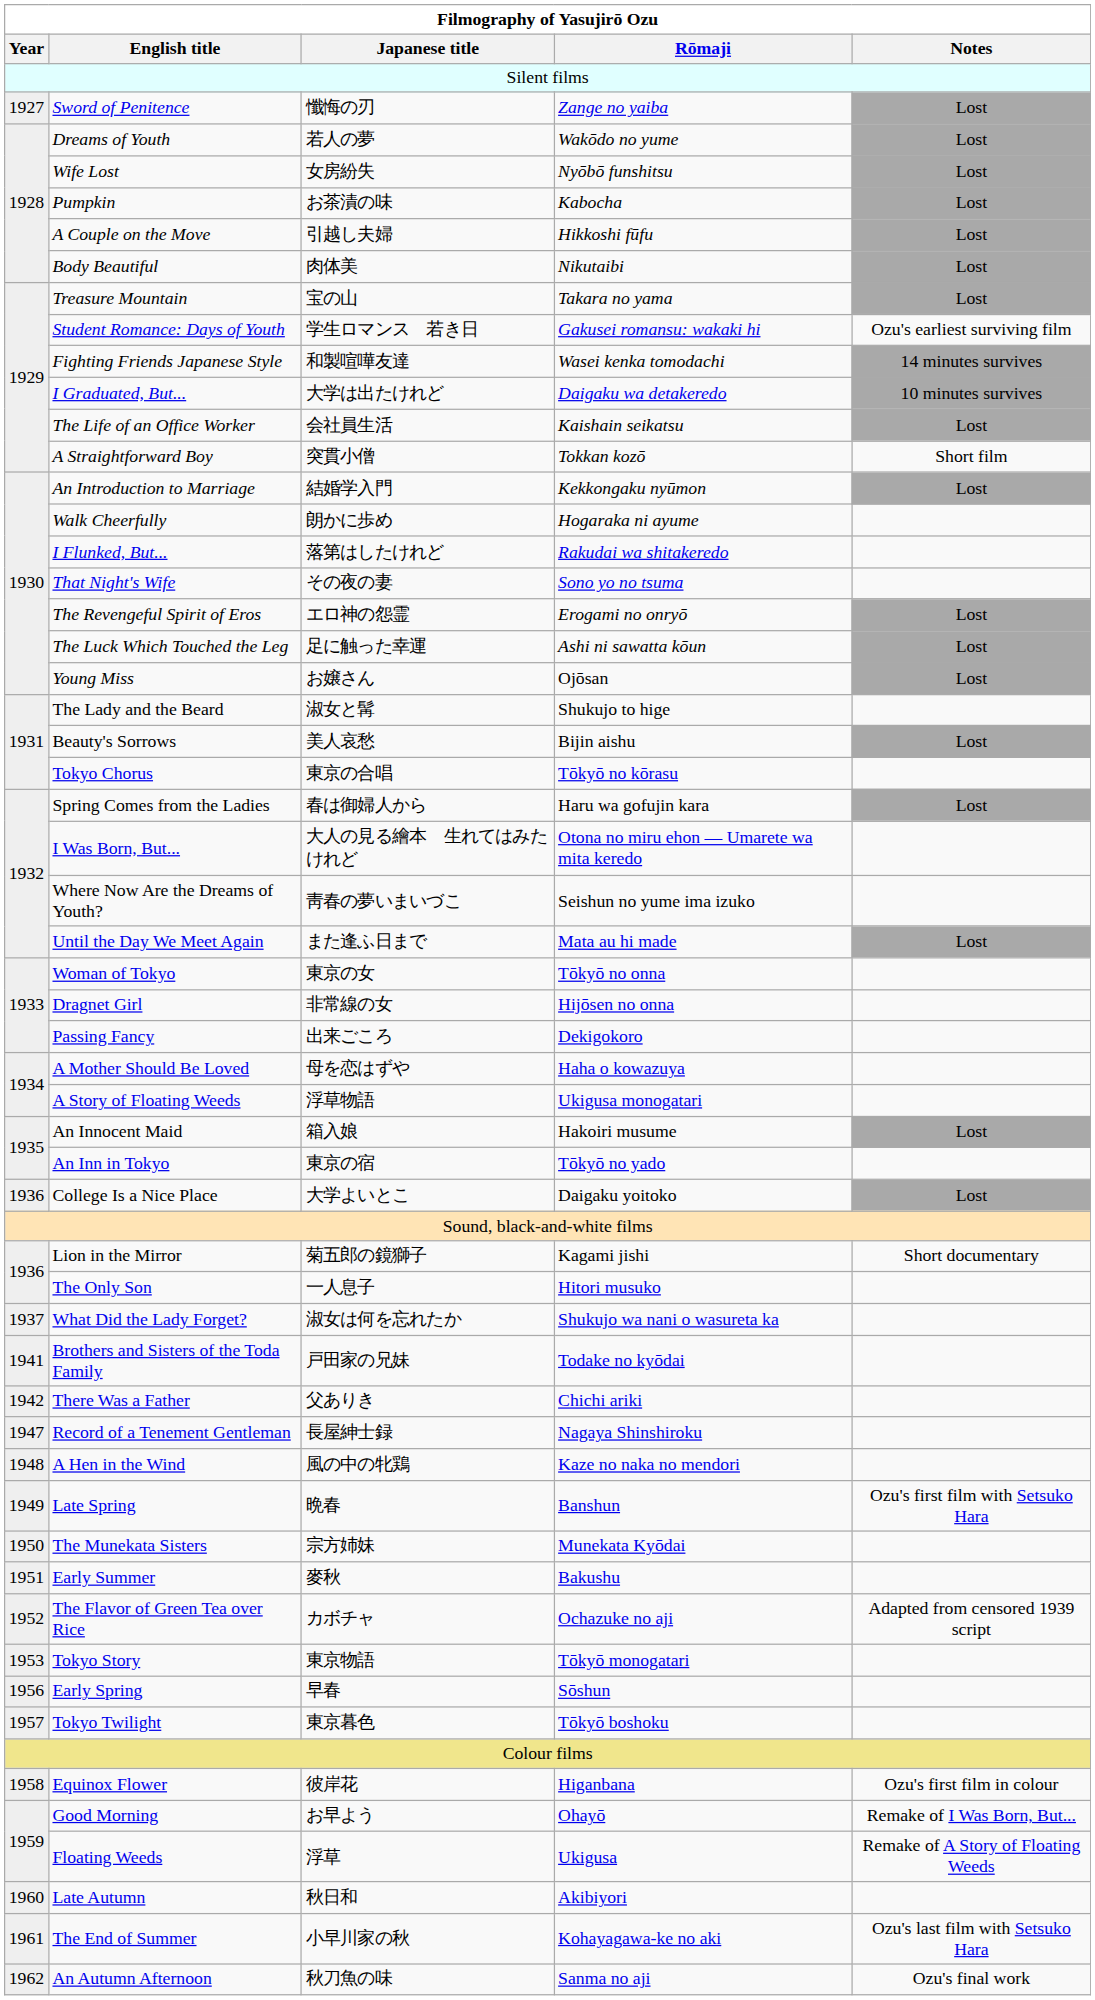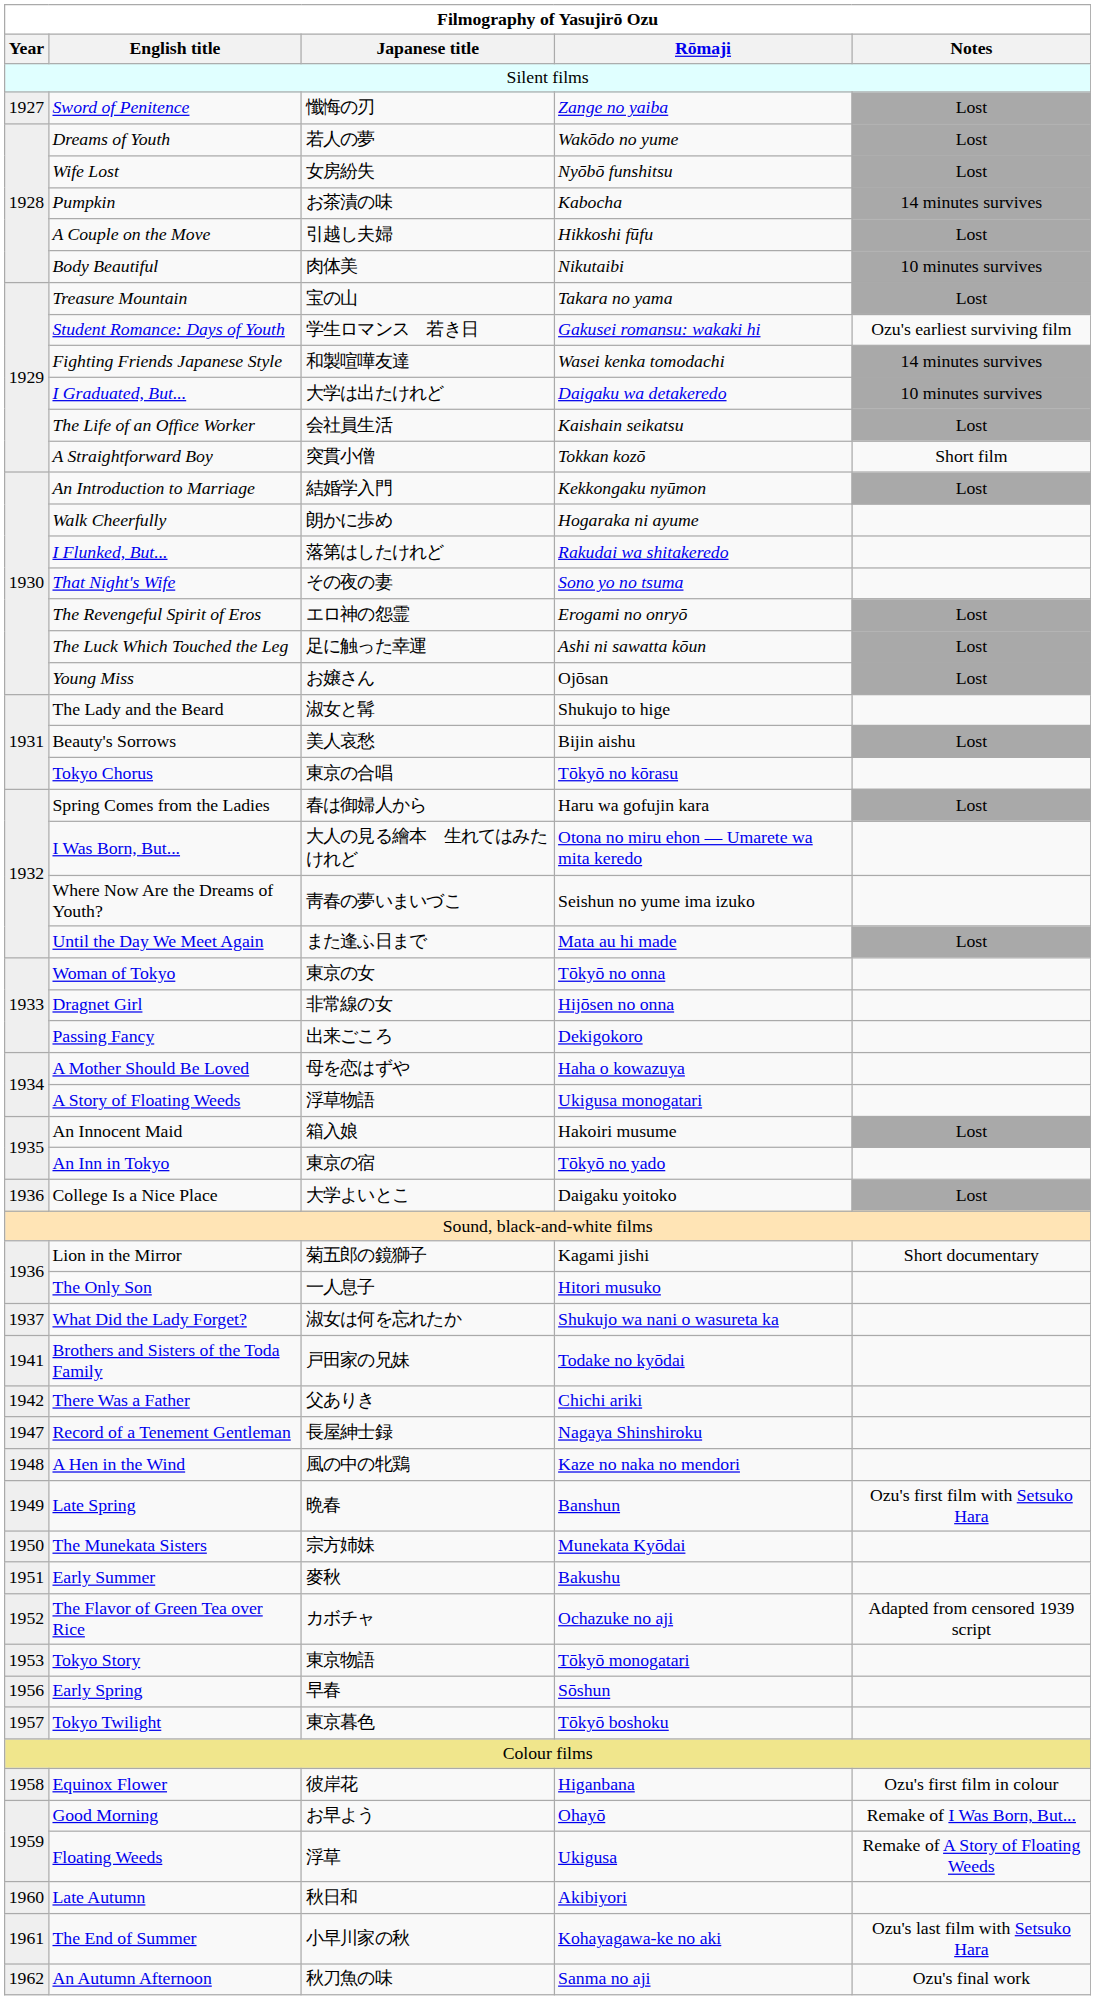 <table class="wikitable collapsible sortable" style="clear:none; font-size:90%; padding:0 auto; width:100%; margin:auto">
 <tr>
 <th colspan="5"  style="text-align:center; background:#fff;">Filmography of Yasujirō Ozu</th>
 </tr>
 <tr>
 <th>Year</th>
 <th>English title</th>
 <th>Japanese title</th>
 <th><a href='#'>Rōmaji</a></th>
 <th>Notes</th>
 </tr>
 <tr>
 <td colspan="5"  style="text-align:center; background:#e0ffff;">Silent films</td>
 </tr>
 <tr>
 <td style="background:#efefef;">1927</td>
 <td><em><a href='#'>Sword of Penitence</a></em></td>
 <td>懺悔の刃</td>
 <td><em><a href='#'>Zange no yaiba</a></em></td>
 <td style="background:darkGrey; text-align:center;">Lost</td>
 </tr>
 <tr>
 <td style="background:#efefef;" rowspan="5">1928</td>
 <td><em>Dreams of Youth</em></td>
 <td>若人の夢</td>
 <td><em>Wakōdo no yume</em></td>
 <td style="background:darkGrey; text-align:center;">Lost</td>
 </tr>
 <tr>
 <td><em>Wife Lost</em></td>
 <td>女房紛失</td>
 <td><em>Nyōbō funshitsu</em></td>
 <td style="background:darkGrey; text-align:center;">Lost</td>
 </tr>
 <tr>
 <td><em>Pumpkin</em></td>
 <td>お茶漬の味</td>
 <td><em>Kabocha</em></td>
-<td style="background:darkGrey; text-align:center;">Lost</td>
+<td style="background:darkGrey; text-align:center;">14 minutes survives</td>
 </tr>
 <tr>
 <td><em>A Couple on the Move</em></td>
 <td>引越し夫婦</td>
 <td><em>Hikkoshi fūfu</em></td>
 <td style="background:darkGrey; text-align:center;">Lost</td>
 </tr>
 <tr>
 <td><em>Body Beautiful</em></td>
 <td>肉体美</td>
 <td><em>Nikutaibi</em></td>
-<td style="background:darkGrey; text-align:center;">Lost</td>
+<td style="background:darkGrey; text-align:center;">10 minutes survives</td>
 </tr>
 <tr>
 <td style="background:#efefef;" rowspan="6">1929</td>
 <td><em>Treasure Mountain</em></td>
 <td>宝の山</td>
 <td><em>Takara no yama</em></td>
 <td style="background:darkGrey; text-align:center;">Lost</td>
 </tr>
 <tr>
 <td><em><a href='#'>Student Romance: Days of Youth</a></em></td>
 <td>学生ロマンス　若き日</td>
 <td><em><a href='#'>Gakusei romansu: wakaki hi</a></em></td>
 <td style="text-align:center;">Ozu's earliest surviving film</td>
 </tr>
 <tr>
 <td><em>Fighting Friends Japanese Style</em></td>
 <td>和製喧嘩友達</td>
 <td><em>Wasei kenka tomodachi</em></td>
 <td style="background:darkGrey; text-align:center;">14 minutes survives</td>
 </tr>
 <tr>
 <td><em><a href='#'>I Graduated, But...</a></em></td>
 <td>大学は出たけれど</td>
 <td><em><a href='#'>Daigaku wa detakeredo</a></em></td>
 <td style="background:darkGrey; text-align:center;">10 minutes survives</td>
 </tr>
 <tr>
 <td><em>The Life of an Office Worker</em></td>
 <td>会社員生活</td>
 <td><em>Kaishain seikatsu</em></td>
 <td style="background:darkGrey; text-align:center;">Lost</td>
 </tr>
 <tr>
 <td><em>A Straightforward Boy</em></td>
 <td>突貫小僧</td>
 <td><em>Tokkan kozō</em></td>
 <td style="text-align:center;">Short film</td>
 </tr>
 <tr>
 <td style="background:#efefef;" rowspan="7">1930</td>
 <td><em>An Introduction to Marriage</em></td>
 <td>結婚学入門</td>
 <td><em>Kekkongaku nyūmon</em></td>
 <td style="background:darkGrey; text-align:center;">Lost</td>
 </tr>
 <tr>
 <td><em>Walk Cheerfully</em></td>
 <td>朗かに歩め</td>
 <td><em>Hogaraka ni ayume</em></td>
 <td></td>
 </tr>
 <tr>
 <td><em><a href='#'>I Flunked, But...</a></em></td>
 <td>落第はしたけれど</td>
 <td><em><a href='#'>Rakudai wa shitakeredo</a></em></td>
 <td></td>
 </tr>
 <tr>
 <td><em><a href='#'>That Night's Wife</a></em></td>
 <td>その夜の妻</td>
 <td><em><a href='#'>Sono yo no tsuma</a></em></td>
 <td></td>
 </tr>
 <tr>
 <td><em>The Revengeful Spirit of Eros</em></td>
 <td>エロ神の怨霊</td>
 <td><em>Erogami no onryō</em></td>
 <td style="background:darkGrey; text-align:center;">Lost</td>
 </tr>
 <tr>
 <td><em>The Luck Which Touched the Leg</em></td>
 <td>足に触った幸運</td>
 <td><em>Ashi ni sawatta kōun</em></td>
 <td style="background:darkGrey; text-align:center;">Lost</td>
 </tr>
 <tr>
 <td><em>Young Miss</em></td>
 <td>お嬢さん</td>
 <td>Ojōsan<em></td>
 <td style="background:darkGrey; text-align:center;">Lost</td>
 </tr>
 <tr>
 <td style="background:#efefef;" rowspan="3">1931</td>
 <td></em>The Lady and the Beard<em></td>
 <td>淑女と髯</td>
 <td></em>Shukujo to hige<em></td>
 <td></td>
 </tr>
 <tr>
 <td></em>Beauty's Sorrows<em></td>
 <td>美人哀愁</td>
 <td></em>Bijin aishu<em></td>
 <td style="background:darkGrey; text-align:center;">Lost</td>
 </tr>
 <tr>
 <td></em><a href='#'>Tokyo Chorus</a><em></td>
 <td>東京の合唱</td>
 <td></em><a href='#'>Tōkyō no kōrasu</a><em></td>
 <td></td>
 </tr>
 <tr>
 <td style="background:#efefef;" rowspan="4">1932</td>
 <td></em>Spring Comes from the Ladies<em></td>
 <td>春は御婦人から</td>
 <td></em>Haru wa gofujin kara<em></td>
 <td style="background:darkGrey; text-align:center;">Lost</td>
 </tr>
 <tr>
 <td></em><a href='#'>I Was Born, But...</a><em></td>
 <td>大人の見る繪本　生れてはみたけれど</td>
 <td></em><a href='#'>Otona no miru ehon — Umarete wa mita keredo</a><em></td>
 <td></td>
 </tr>
 <tr>
 <td></em>Where Now Are the Dreams of Youth?<em></td>
 <td>靑春の夢いまいづこ</td>
 <td></em>Seishun no yume ima izuko<em></td>
 <td></td>
 </tr>
 <tr>
 <td></em><a href='#'>Until the Day We Meet Again</a><em></td>
 <td>また逢ふ日まで</td>
 <td></em><a href='#'>Mata au hi made</a><em></td>
 <td style="background:darkGrey; text-align:center;">Lost</td>
 </tr>
 <tr>
 <td style="background:#efefef;" rowspan="3">1933</td>
 <td></em><a href='#'>Woman of Tokyo</a><em></td>
 <td>東京の女</td>
 <td></em><a href='#'>Tōkyō no onna</a><em></td>
 <td></td>
 </tr>
 <tr>
 <td></em><a href='#'>Dragnet Girl</a><em></td>
 <td>非常線の女</td>
 <td></em><a href='#'>Hijōsen no onna</a><em></td>
 <td></td>
 </tr>
 <tr>
 <td></em><a href='#'>Passing Fancy</a><em></td>
 <td>出来ごころ</td>
 <td></em><a href='#'>Dekigokoro</a><em></td>
 <td></td>
 </tr>
 <tr>
 <td style="background:#efefef;" rowspan="2">1934</td>
 <td></em><a href='#'>A Mother Should Be Loved</a><em></td>
 <td>母を恋はずや</td>
 <td></em><a href='#'>Haha o kowazuya</a><em></td>
 <td></td>
 </tr>
 <tr>
 <td></em><a href='#'>A Story of Floating Weeds</a><em></td>
 <td>浮草物語</td>
 <td></em><a href='#'>Ukigusa monogatari</a><em></td>
 <td></td>
 </tr>
 <tr>
 <td style="background:#efefef;" rowspan="2">1935</td>
 <td></em>An Innocent Maid<em></td>
 <td>箱入娘</td>
 <td></em>Hakoiri musume<em></td>
 <td style="background:darkGrey; text-align:center;">Lost</td>
 </tr>
 <tr>
 <td></em><a href='#'>An Inn in Tokyo</a><em></td>
 <td>東京の宿</td>
 <td></em><a href='#'>Tōkyō no yado</a><em></td>
 <td></td>
 </tr>
 <tr>
 <td style="background:#efefef;">1936</td>
 <td></em>College Is a Nice Place<em></td>
 <td>大学よいとこ</td>
 <td></em>Daigaku yoitoko<em></td>
 <td style="background:darkGrey; text-align:center;">Lost</td>
 </tr>
 <tr>
 <td colspan="5"  style="text-align:center; background:moccasin;">Sound, black-and-white films</td>
 </tr>
 <tr>
 <td style="background:#efefef;" rowspan="2">1936</td>
 <td></em>Lion in the Mirror<em></td>
 <td>菊五郎の鏡獅子</td>
 <td></em>Kagami jishi<em></td>
 <td style="text-align:center;">Short documentary</td>
 </tr>
 <tr>
 <td></em><a href='#'>The Only Son</a><em></td>
 <td>一人息子</td>
 <td></em><a href='#'>Hitori musuko</a><em></td>
 <td style="text-align:center;"></td>
 </tr>
 <tr>
 <td style="background:#efefef;">1937</td>
 <td></em><a href='#'>What Did the Lady Forget?</a><em></td>
 <td>淑女は何を忘れたか</td>
 <td></em><a href='#'>Shukujo wa nani o wasureta ka</a><em></td>
 <td></td>
 </tr>
 <tr>
 <td style="background:#efefef;">1941</td>
 <td></em><a href='#'>Brothers and Sisters of the Toda Family</a><em></td>
 <td>戸田家の兄妹</td>
 <td></em><a href='#'>Todake no kyōdai</a><em></td>
 <td></td>
 </tr>
 <tr>
 <td style="background:#efefef;">1942</td>
 <td></em><a href='#'>There Was a Father</a><em></td>
 <td>父ありき</td>
 <td></em><a href='#'>Chichi ariki</a><em></td>
 <td></td>
 </tr>
 <tr>
 <td style="background:#efefef;">1947</td>
 <td></em><a href='#'>Record of a Tenement Gentleman</a><em></td>
 <td>長屋紳士録</td>
 <td></em><a href='#'>Nagaya Shinshiroku</a><em></td>
 <td></td>
 </tr>
 <tr>
 <td style="background:#efefef;">1948</td>
 <td></em><a href='#'>A Hen in the Wind</a><em></td>
 <td>風の中の牝鶏</td>
 <td></em><a href='#'>Kaze no naka no mendori</a><em></td>
 <td></td>
 </tr>
 <tr>
 <td style="background:#efefef;">1949</td>
 <td></em><a href='#'>Late Spring</a><em></td>
 <td>晩春</td>
 <td></em><a href='#'>Banshun</a><em></td>
 <td style="text-align:center;">Ozu's first film with <a href='#'>Setsuko Hara</a></td>
 </tr>
 <tr>
 <td style="background:#efefef;">1950</td>
 <td></em><a href='#'>The Munekata Sisters</a><em></td>
 <td>宗方姉妹</td>
 <td></em><a href='#'>Munekata Kyōdai</a><em></td>
 <td></td>
 </tr>
 <tr>
 <td style="background:#efefef;">1951</td>
 <td></em><a href='#'>Early Summer</a><em></td>
 <td>麥秋</td>
 <td></em><a href='#'>Bakushu</a><em></td>
 <td></td>
 </tr>
 <tr>
 <td style="background:#efefef;">1952</td>
 <td></em><a href='#'>The Flavor of Green Tea over Rice</a><em></td>
 <td>カボチャ</td>
 <td></em><a href='#'>Ochazuke no aji</a><em></td>
 <td style="text-align:center;">Adapted from censored 1939 script</td>
 </tr>
 <tr>
 <td style="background:#efefef;">1953</td>
 <td></em><a href='#'>Tokyo Story</a><em></td>
 <td>東京物語</td>
 <td></em><a href='#'>Tōkyō monogatari</a><em></td>
 <td></td>
 </tr>
 <tr>
 <td style="background:#efefef;">1956</td>
 <td></em><a href='#'>Early Spring</a><em></td>
 <td>早春</td>
 <td></em><a href='#'>Sōshun</a><em></td>
 <td></td>
 </tr>
 <tr>
 <td style="background:#efefef;">1957</td>
 <td></em><a href='#'>Tokyo Twilight</a><em></td>
 <td>東京暮色</td>
 <td></em><a href='#'>Tōkyō boshoku</a><em></td>
 <td></td>
 </tr>
 <tr>
 <td colspan="5"  style="text-align:center; background:khaki;">Colour films</td>
 </tr>
 <tr>
 <td style="background:#efefef;">1958</td>
 <td></em><a href='#'>Equinox Flower</a><em></td>
 <td>彼岸花</td>
 <td></em><a href='#'>Higanbana</a><em></td>
 <td style="text-align:center;">Ozu's first film in colour</td>
 </tr>
 <tr>
 <td style="background:#efefef;" rowspan="2">1959</td>
 <td></em><a href='#'>Good Morning</a><em></td>
 <td>お早よう</td>
 <td></em><a href='#'>Ohayō</a><em></td>
 <td style="text-align:center;">Remake of </em><a href='#'>I Was Born, But...</a><em></td>
 </tr>
 <tr>
 <td></em><a href='#'>Floating Weeds</a><em></td>
 <td>浮草</td>
 <td></em><a href='#'>Ukigusa</a><em></td>
 <td style="text-align:center;">Remake of </em><a href='#'>A Story of Floating Weeds</a><em></td>
 </tr>
 <tr>
 <td style="background:#efefef;">1960</td>
 <td></em><a href='#'>Late Autumn</a><em></td>
 <td>秋日和</td>
 <td></em><a href='#'>Akibiyori</a><em></td>
 <td></td>
 </tr>
 <tr>
 <td style="background:#efefef;">1961</td>
 <td></em><a href='#'>The End of Summer</a><em></td>
 <td>小早川家の秋</td>
 <td></em><a href='#'>Kohayagawa-ke no aki</a><em></td>
 <td style="text-align:center;">Ozu's last film with <a href='#'>Setsuko Hara</a></td>
 </tr>
 <tr>
 <td style="background:#efefef;">1962</td>
 <td></em><a href='#'>An Autumn Afternoon</a><em></td>
 <td>秋刀魚の味</td>
 <td></em><a href='#'>Sanma no aji</a><em></td>
 <td style="text-align:center;">Ozu's final work</td>
 </tr>
 </table>
